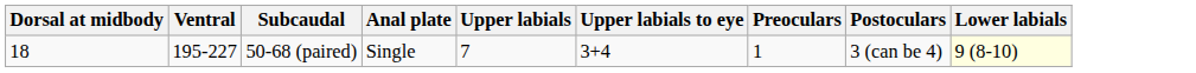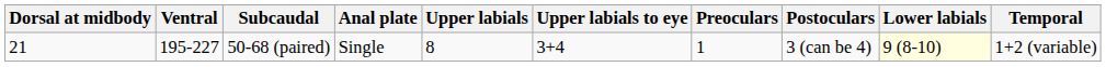 <table class="wikitable sortable" border="1">
 <tr>
 <th scope="col" class="unsortable">Dorsal at midbody</th>
 <th scope="col" class="unsortable">Ventral</th>
 <th scope="col" class="unsortable">Subcaudal</th>
 <th scope="col" class="unsortable">Anal plate</th>
 <th scope="col" class="unsortable">Upper labials</th>
 <th scope="col" class="unsortable">Upper labials to eye</th>
 <th scope="col" class="unsortable">Preoculars</th>
 <th scope="col" class="unsortable">Postoculars</th>
 <th scope="col" class="unsortable">Lower labials</th>
+<th scope="col" class="unsortable">Temporal</th>
 </tr>
 <tr>
-<td>18</td>
+<td>21</td>
 <td>195-227</td>
 <td>50-68 (paired)</td>
 <td>Single</td>
-<td>7</td>
+<td>8</td>
 <td>3+4</td>
 <td>1</td>
 <td>3 (can be 4)</td>
 <td style="background: lightyellow;">9 (8-10)</td>
+<td>1+2 (variable)</td>
 </tr>
 </table>
